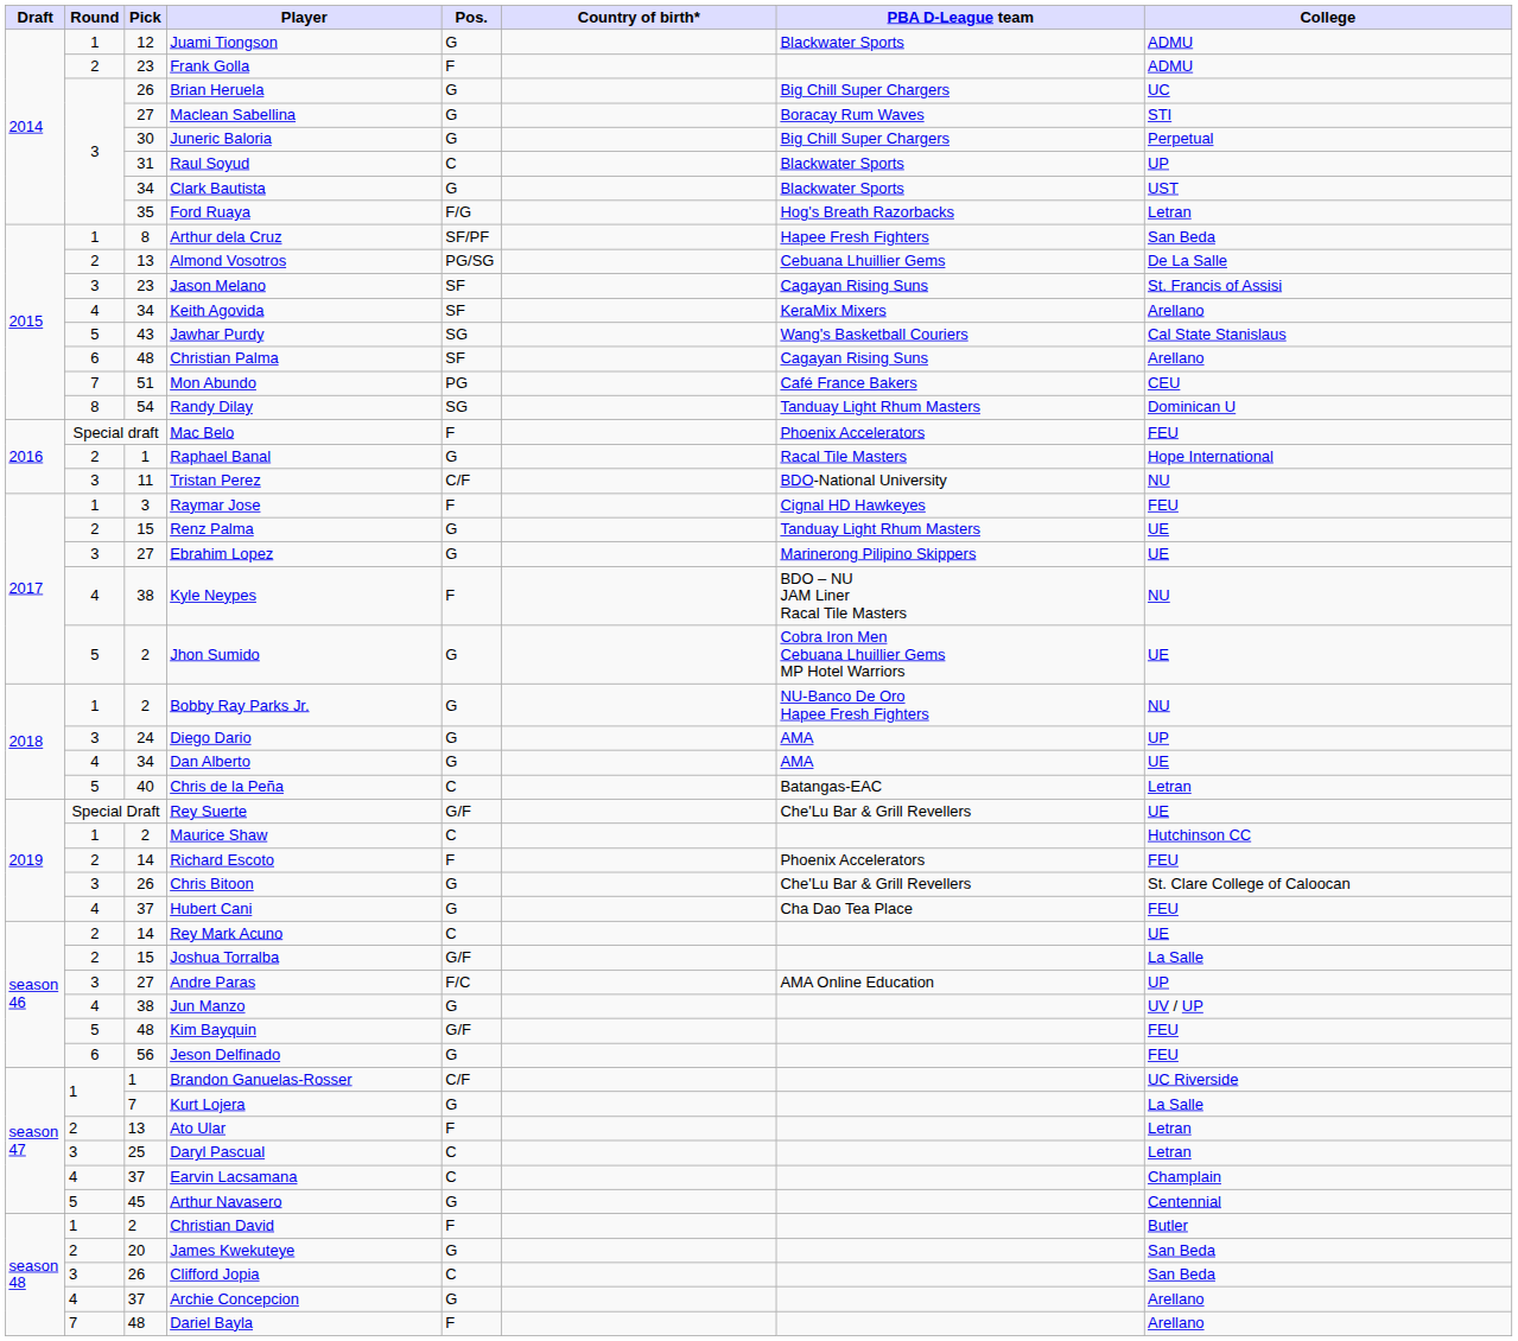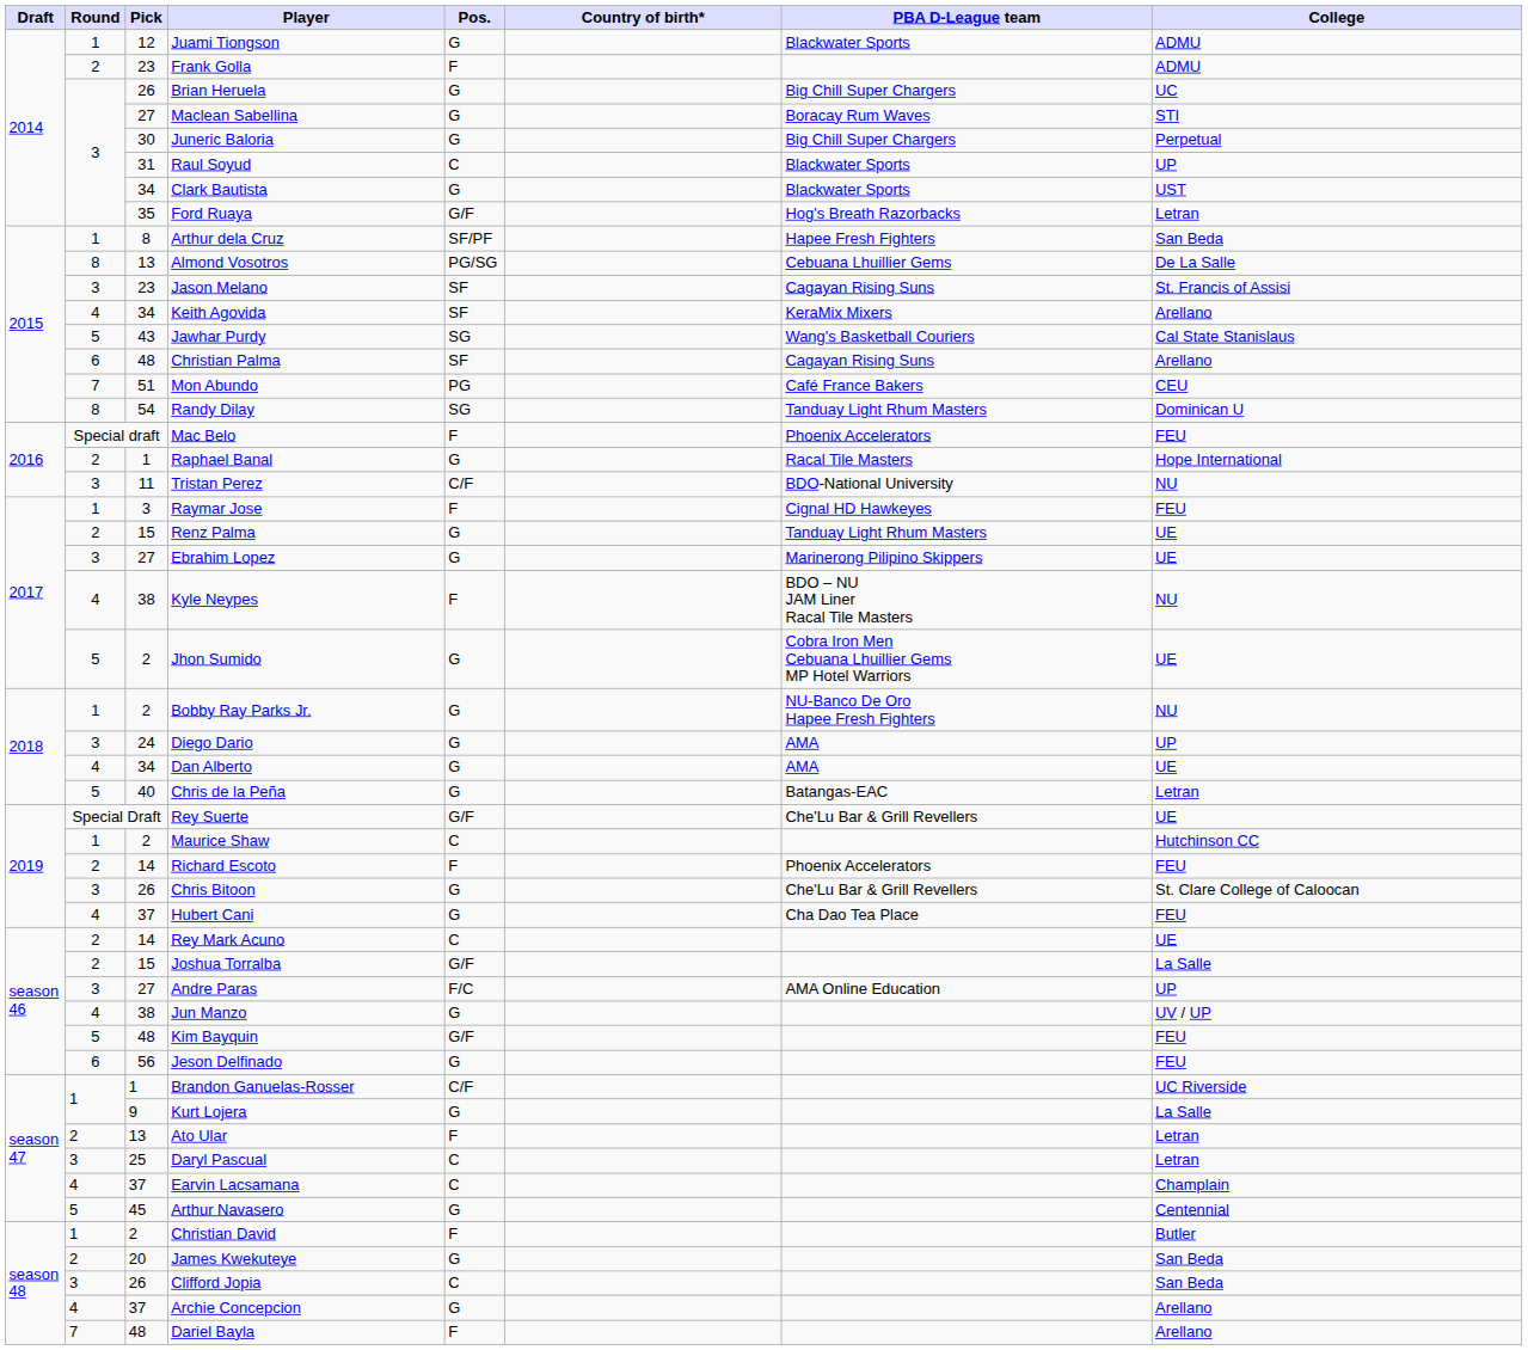 <table class="wikitable sortable sortable">
 <tr>
 <th style="background:#ddf; width:1%;">Draft</th>
 <th style="background:#ddf; width:1%;">Round</th>
 <th style="background:#ddf; width:1%;">Pick</th>
 <th style="background:#ddf; width:15%;">Player</th>
 <th style="background:#ddf; width:1%;">Pos.</th>
 <th style="background:#ddf; width:15%;">Country of birth*</th>
 <th style="background:#ddf; width:20%;"><a href='#'>PBA D-League</a> team</th>
 <th style="background:#ddf; width:20%;">College</th>
 </tr>
 <tr>
 <td rowspan=8><a href='#'>2014</a></td>
 <td align=center>1</td>
 <td align=center>12</td>
 <td><a href='#'>Juami Tiongson</a></td>
 <td>G</td>
 <td></td>
 <td><a href='#'>Blackwater Sports</a></td>
 <td><a href='#'>ADMU</a></td>
 </tr>
 <tr>
 <td align=center>2</td>
 <td align=center>23</td>
 <td><a href='#'>Frank Golla</a></td>
 <td>F</td>
 <td></td>
 <td></td>
 <td><a href='#'>ADMU</a></td>
 </tr>
 <tr>
 <td align=center rowspan=6>3</td>
 <td align=center>26</td>
 <td><a href='#'>Brian Heruela</a></td>
 <td>G</td>
 <td></td>
 <td><a href='#'>Big Chill Super Chargers</a></td>
 <td><a href='#'>UC</a></td>
 </tr>
 <tr>
 <td align=center>27</td>
 <td><a href='#'>Maclean Sabellina</a></td>
 <td>G</td>
 <td></td>
 <td><a href='#'>Boracay Rum Waves</a></td>
 <td><a href='#'>STI</a></td>
 </tr>
 <tr>
 <td align=center>30</td>
 <td><a href='#'>Juneric Baloria</a></td>
 <td>G</td>
 <td></td>
 <td><a href='#'>Big Chill Super Chargers</a></td>
 <td><a href='#'>Perpetual</a></td>
 </tr>
 <tr>
 <td align=center>31</td>
 <td><a href='#'>Raul Soyud</a></td>
 <td>C</td>
 <td></td>
 <td><a href='#'>Blackwater Sports</a></td>
 <td><a href='#'>UP</a></td>
 </tr>
 <tr>
 <td align=center>34</td>
 <td><a href='#'>Clark Bautista</a></td>
 <td>G</td>
 <td></td>
 <td><a href='#'>Blackwater Sports</a></td>
 <td><a href='#'>UST</a></td>
 </tr>
 <tr>
 <td align=center>35</td>
 <td><a href='#'>Ford Ruaya</a></td>
-<td>F/G</td>
+<td>G/F</td>
 <td></td>
 <td><a href='#'>Hog's Breath Razorbacks</a></td>
 <td><a href='#'>Letran</a></td>
 </tr>
 <tr>
 <td rowspan=8><a href='#'>2015</a></td>
 <td align=center>1</td>
 <td align=center>8</td>
 <td><a href='#'>Arthur dela Cruz</a></td>
 <td>SF/PF</td>
 <td></td>
 <td><a href='#'>Hapee Fresh Fighters</a></td>
 <td><a href='#'>San Beda</a></td>
 </tr>
 <tr>
-<td align=center>2</td>
+<td align=center>8</td>
 <td align=center>13</td>
 <td><a href='#'>Almond Vosotros</a></td>
 <td>PG/SG</td>
 <td></td>
 <td><a href='#'>Cebuana Lhuillier Gems</a></td>
 <td><a href='#'>De La Salle</a></td>
 </tr>
 <tr>
 <td align=center>3</td>
 <td align=center>23</td>
 <td><a href='#'>Jason Melano</a></td>
 <td>SF</td>
 <td></td>
 <td><a href='#'>Cagayan Rising Suns</a></td>
 <td><a href='#'>St. Francis of Assisi</a></td>
 </tr>
 <tr>
 <td align=center>4</td>
 <td align=center>34</td>
 <td><a href='#'>Keith Agovida</a></td>
 <td>SF</td>
 <td></td>
 <td><a href='#'>KeraMix Mixers</a></td>
 <td><a href='#'>Arellano</a></td>
 </tr>
 <tr>
 <td align=center>5</td>
 <td align=center>43</td>
 <td><a href='#'>Jawhar Purdy</a></td>
 <td>SG</td>
 <td></td>
 <td><a href='#'>Wang's Basketball Couriers</a></td>
 <td><a href='#'>Cal State Stanislaus</a></td>
 </tr>
 <tr>
 <td align=center>6</td>
 <td align=center>48</td>
 <td><a href='#'>Christian Palma</a></td>
 <td>SF</td>
 <td></td>
 <td><a href='#'>Cagayan Rising Suns</a></td>
 <td><a href='#'>Arellano</a></td>
 </tr>
 <tr>
 <td align=center>7</td>
 <td align=center>51</td>
 <td><a href='#'>Mon Abundo</a></td>
 <td>PG</td>
 <td></td>
 <td><a href='#'>Café France Bakers</a></td>
 <td><a href='#'>CEU</a></td>
 </tr>
 <tr>
 <td align=center>8</td>
 <td align=center>54</td>
 <td><a href='#'>Randy Dilay</a></td>
 <td>SG</td>
 <td></td>
 <td><a href='#'>Tanduay Light Rhum Masters</a></td>
 <td><a href='#'>Dominican U</a></td>
 </tr>
 <tr>
 <td rowspan=3><a href='#'>2016</a></td>
 <td colspan=2 align=center>Special draft</td>
 <td><a href='#'>Mac Belo</a></td>
 <td>F</td>
 <td></td>
 <td><a href='#'>Phoenix Accelerators</a></td>
 <td><a href='#'>FEU</a></td>
 </tr>
 <tr>
 <td align=center>2</td>
 <td align=center>1</td>
 <td><a href='#'>Raphael Banal</a></td>
 <td>G</td>
 <td></td>
 <td><a href='#'>Racal Tile Masters</a></td>
 <td><a href='#'>Hope International</a></td>
 </tr>
 <tr>
 <td align=center>3</td>
 <td align=center>11</td>
 <td><a href='#'>Tristan Perez</a></td>
 <td>C/F</td>
 <td></td>
 <td><a href='#'>BDO</a>-National University</td>
 <td><a href='#'>NU</a></td>
 </tr>
 <tr>
 <td rowspan=5><a href='#'>2017</a></td>
 <td align=center>1</td>
 <td align=center>3</td>
 <td><a href='#'>Raymar Jose</a></td>
 <td>F</td>
 <td></td>
 <td><a href='#'>Cignal HD Hawkeyes</a></td>
 <td><a href='#'>FEU</a></td>
 </tr>
 <tr>
 <td align=center>2</td>
 <td align=center>15</td>
 <td><a href='#'>Renz Palma</a></td>
 <td>G</td>
 <td></td>
 <td><a href='#'>Tanduay Light Rhum Masters</a></td>
 <td><a href='#'>UE</a></td>
 </tr>
 <tr>
 <td align=center>3</td>
 <td align=center>27</td>
 <td><a href='#'>Ebrahim Lopez</a></td>
 <td>G</td>
 <td></td>
 <td><a href='#'>Marinerong Pilipino Skippers</a></td>
 <td><a href='#'>UE</a></td>
 </tr>
 <tr>
 <td align=center>4</td>
 <td align=center>38</td>
 <td><a href='#'>Kyle Neypes</a></td>
 <td>F</td>
 <td></td>
 <td>BDO – NU <br>JAM Liner<br>Racal Tile Masters</td>
 <td><a href='#'>NU</a></td>
 </tr>
 <tr>
 <td align="center">5</td>
 <td align="center">2</td>
 <td><a href='#'>Jhon Sumido</a></td>
 <td>G</td>
 <td></td>
 <td><a href='#'>Cobra Iron Men</a><br><a href='#'>Cebuana Lhuillier Gems</a><br>MP Hotel Warriors</td>
 <td><a href='#'>UE</a></td>
 </tr>
 <tr>
 <td rowspan=4><a href='#'>2018</a></td>
 <td align=center>1</td>
 <td align=center>2</td>
 <td><a href='#'>Bobby Ray Parks Jr.</a></td>
 <td>G</td>
 <td></td>
 <td><a href='#'>NU-Banco De Oro</a><br><a href='#'>Hapee Fresh Fighters</a></td>
 <td><a href='#'>NU</a></td>
 </tr>
 <tr>
 <td align=center>3</td>
 <td align=center>24</td>
 <td><a href='#'>Diego Dario</a></td>
 <td>G</td>
 <td></td>
 <td><a href='#'>AMA</a></td>
 <td><a href='#'>UP</a></td>
 </tr>
 <tr>
 <td align=center>4</td>
 <td align=center>34</td>
 <td><a href='#'>Dan Alberto</a></td>
 <td>G</td>
 <td></td>
 <td><a href='#'>AMA</a></td>
 <td><a href='#'>UE</a></td>
 </tr>
 <tr>
 <td align=center>5</td>
 <td align=center>40</td>
 <td><a href='#'>Chris de la Peña</a></td>
-<td>C</td>
+<td>G</td>
 <td></td>
 <td>Batangas-EAC</td>
 <td><a href='#'>Letran</a></td>
 </tr>
 <tr>
 <td rowspan=5><a href='#'>2019</a></td>
 <td colspan=2 align=center>Special Draft</td>
 <td><a href='#'>Rey Suerte</a></td>
 <td>G/F</td>
 <td></td>
 <td>Che'Lu Bar & Grill Revellers</td>
 <td><a href='#'>UE</a></td>
 </tr>
 <tr>
 <td align=center>1</td>
 <td align=center>2</td>
 <td><a href='#'>Maurice Shaw</a></td>
 <td>C</td>
 <td></td>
 <td></td>
 <td><a href='#'>Hutchinson CC</a></td>
 </tr>
 <tr>
 <td align=center>2</td>
 <td align=center>14</td>
 <td><a href='#'>Richard Escoto</a></td>
 <td>F</td>
 <td></td>
 <td>Phoenix Accelerators</td>
 <td><a href='#'>FEU</a></td>
 </tr>
 <tr>
 <td align=center>3</td>
 <td align=center>26</td>
 <td><a href='#'>Chris Bitoon</a></td>
 <td>G</td>
 <td></td>
 <td>Che'Lu Bar & Grill Revellers</td>
 <td>St. Clare College of Caloocan</td>
 </tr>
 <tr>
 <td align=center>4</td>
 <td align=center>37</td>
 <td><a href='#'>Hubert Cani</a></td>
 <td>G</td>
 <td></td>
 <td>Cha Dao Tea Place</td>
 <td><a href='#'>FEU</a></td>
 </tr>
 <tr>
 <td rowspan=6><a href='#'>season 46</a></td>
 <td align=center>2</td>
 <td align=center>14</td>
 <td><a href='#'>Rey Mark Acuno</a></td>
 <td>C</td>
 <td></td>
 <td></td>
 <td><a href='#'>UE</a></td>
 </tr>
 <tr>
 <td align=center>2</td>
 <td align=center>15</td>
 <td><a href='#'>Joshua Torralba</a></td>
 <td>G/F</td>
 <td></td>
 <td></td>
 <td><a href='#'>La Salle</a></td>
 </tr>
 <tr>
 <td align=center>3</td>
 <td align=center>27</td>
 <td><a href='#'>Andre Paras</a></td>
 <td>F/C</td>
 <td></td>
 <td>AMA Online Education</td>
 <td><a href='#'>UP</a></td>
 </tr>
 <tr>
 <td align=center>4</td>
 <td align=center>38</td>
 <td><a href='#'>Jun Manzo</a></td>
 <td>G</td>
 <td></td>
 <td></td>
 <td><a href='#'>UV</a> / <a href='#'>UP</a></td>
 </tr>
 <tr>
 <td align=center>5</td>
 <td align=center>48</td>
 <td><a href='#'>Kim Bayquin</a></td>
 <td>G/F</td>
 <td></td>
 <td></td>
 <td><a href='#'>FEU</a></td>
 </tr>
 <tr>
 <td align=center>6</td>
 <td align=center>56</td>
 <td><a href='#'>Jeson Delfinado</a></td>
 <td>G</td>
 <td></td>
 <td></td>
 <td><a href='#'>FEU</a></td>
 </tr>
 <tr>
 <td rowspan="6"><a href='#'>season 47</a></td>
 <td rowspan="2">1</td>
 <td>1</td>
 <td><a href='#'>Brandon Ganuelas-Rosser</a></td>
 <td>C/F</td>
 <td></td>
 <td></td>
 <td><a href='#'>UC Riverside</a></td>
 </tr>
 <tr>
-<td>7</td>
+<td>9</td>
 <td><a href='#'>Kurt Lojera</a></td>
 <td>G</td>
 <td></td>
 <td></td>
 <td><a href='#'>La Salle</a></td>
 </tr>
 <tr>
 <td>2</td>
 <td>13</td>
 <td><a href='#'>Ato Ular</a></td>
 <td>F</td>
 <td></td>
 <td></td>
 <td><a href='#'>Letran</a></td>
 </tr>
 <tr>
 <td>3</td>
 <td>25</td>
 <td><a href='#'>Daryl Pascual</a></td>
 <td>C</td>
 <td></td>
 <td></td>
 <td><a href='#'>Letran</a></td>
 </tr>
 <tr>
 <td>4</td>
 <td>37</td>
 <td><a href='#'>Earvin Lacsamana</a></td>
 <td>C</td>
 <td></td>
 <td></td>
 <td><a href='#'>Champlain</a></td>
 </tr>
 <tr>
 <td>5</td>
 <td>45</td>
 <td><a href='#'>Arthur Navasero</a></td>
 <td>G</td>
 <td></td>
 <td></td>
 <td><a href='#'>Centennial</a></td>
 </tr>
 <tr>
 <td rowspan="5"><a href='#'>season 48</a></td>
 <td>1</td>
 <td>2</td>
 <td><a href='#'>Christian David</a></td>
 <td>F</td>
 <td></td>
 <td></td>
 <td><a href='#'>Butler</a></td>
 </tr>
 <tr>
 <td>2</td>
 <td>20</td>
 <td><a href='#'>James Kwekuteye</a></td>
 <td>G</td>
 <td></td>
 <td></td>
 <td><a href='#'>San Beda</a></td>
 </tr>
 <tr>
 <td>3</td>
 <td>26</td>
 <td><a href='#'>Clifford Jopia</a></td>
 <td>C</td>
 <td></td>
 <td></td>
 <td><a href='#'>San Beda</a></td>
 </tr>
 <tr>
 <td>4</td>
 <td>37</td>
 <td><a href='#'>Archie Concepcion</a></td>
 <td>G</td>
 <td></td>
 <td></td>
 <td><a href='#'>Arellano</a></td>
 </tr>
 <tr>
 <td>7</td>
 <td>48</td>
 <td><a href='#'>Dariel Bayla</a></td>
 <td>F</td>
 <td></td>
 <td></td>
 <td><a href='#'>Arellano</a></td>
 </tr>
 </table>
